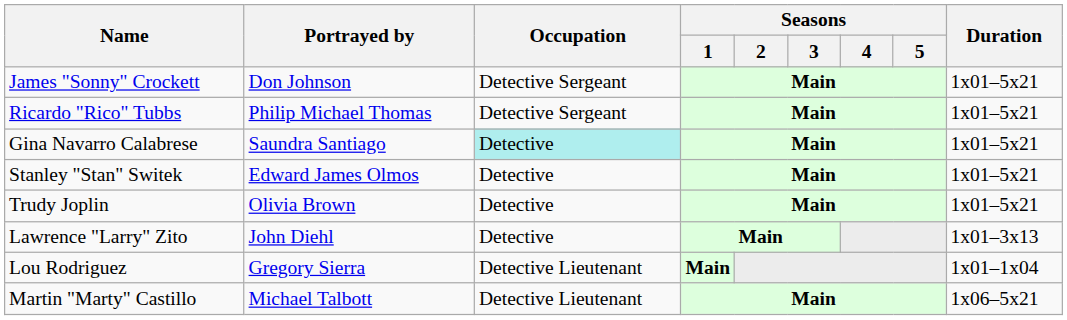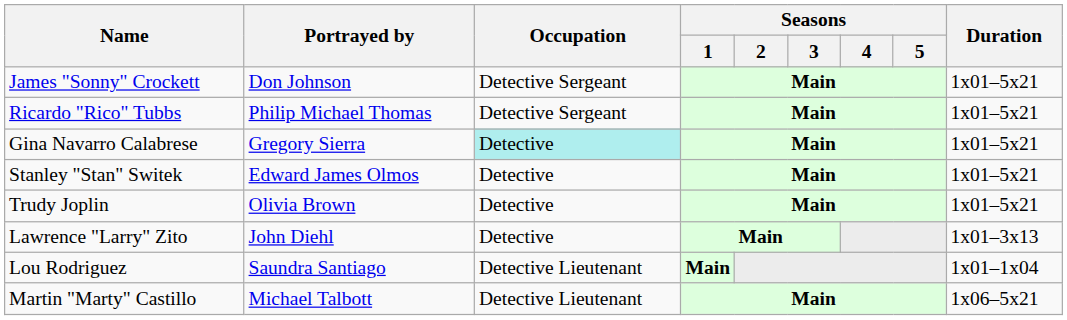 <table class="wikitable">
 <tr>
 <th rowspan="2">Name</th>
 <th rowspan="2">Portrayed by</th>
 <th rowspan="2">Occupation</th>
 <th colspan="5">Seasons</th>
 <th rowspan="2">Duration</th>
 </tr>
 <tr>
 <th style="width:5%;">1</th>
 <th style="width:5%;">2</th>
 <th style="width:5%;">3</th>
 <th style="width:5%;">4</th>
 <th style="width:5%;">5</th>
 </tr>
 <tr>
 <td><a href='#'>James "Sonny" Crockett</a></td>
 <td><a href='#'>Don Johnson</a></td>
 <td>Detective Sergeant</td>
 <td colspan="5" style="background:#dfd; text-align:center;"><strong>Main</strong></td>
 <td>1x01–5x21</td>
 </tr>
 <tr>
 <td><a href='#'>Ricardo "Rico" Tubbs</a></td>
 <td><a href='#'>Philip Michael Thomas</a></td>
 <td>Detective Sergeant</td>
 <td colspan="5" style="background:#dfd; text-align:center;"><strong>Main</strong></td>
 <td>1x01–5x21</td>
 </tr>
 <tr>
 <td>Gina Navarro Calabrese</td>
-<td><a href='#'>Saundra Santiago</a></td>
+<td><a href='#'>Gregory Sierra</a></td>
 <td style="background: paleturquoise;">Detective</td>
 <td colspan="5" style="background:#dfd; text-align:center;"><strong>Main</strong></td>
 <td>1x01–5x21</td>
 </tr>
 <tr>
 <td>Stanley "Stan" Switek</td>
 <td><a href='#'>Edward James Olmos</a></td>
 <td>Detective</td>
 <td colspan="5" style="background:#dfd; text-align:center;"><strong>Main</strong></td>
 <td>1x01–5x21</td>
 </tr>
 <tr>
 <td>Trudy Joplin</td>
 <td><a href='#'>Olivia Brown</a></td>
 <td>Detective</td>
 <td colspan="5" style="background:#dfd; text-align:center;"><strong>Main</strong></td>
 <td>1x01–5x21</td>
 </tr>
 <tr>
 <td>Lawrence "Larry" Zito</td>
 <td><a href='#'>John Diehl</a></td>
 <td>Detective</td>
 <td colspan="3" style="background:#dfd; text-align:center;"><strong>Main</strong></td>
 <td colspan="2" style="background:#ececec; color:gray; vertical-align:middle; text-align:center;" class="table-na"></td>
 <td>1x01–3x13</td>
 </tr>
 <tr>
 <td>Lou Rodriguez</td>
-<td><a href='#'>Gregory Sierra</a></td>
+<td><a href='#'>Saundra Santiago</a></td>
 <td>Detective Lieutenant</td>
 <td style="background:#dfd; text-align:center;"><strong>Main</strong></td>
 <td colspan="4" style="background:#ececec; color:gray; vertical-align:middle; text-align:center;" class="table-na"></td>
 <td>1x01–1x04</td>
 </tr>
 <tr>
 <td>Martin "Marty" Castillo</td>
 <td><a href='#'>Michael Talbott</a></td>
 <td>Detective Lieutenant</td>
 <td colspan="5" style="background:#dfd; text-align:center;"><strong>Main</strong></td>
 <td>1x06–5x21</td>
 </tr>
 </table>
